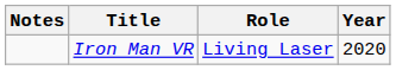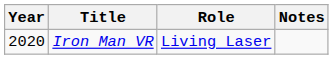 <table class="wikitable sortable">
 <tr>
-<th class="unsortable">Notes</th>
+<th>Year</th>
 <th>Title</th>
 <th>Role</th>
-<th>Year</th>
+<th class="unsortable">Notes</th>
 </tr>
 <tr>
-<td></td>
+<td>2020</td>
 <td><em><a href='#'>Iron Man VR</a></em></td>
 <td><a href='#'>Living Laser</a></td>
-<td>2020</td>
+<td></td>
 </tr>
 </table>
